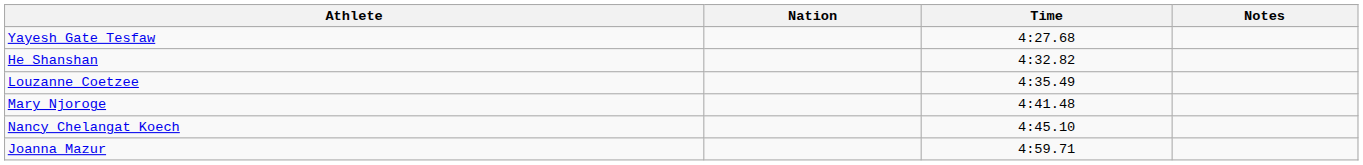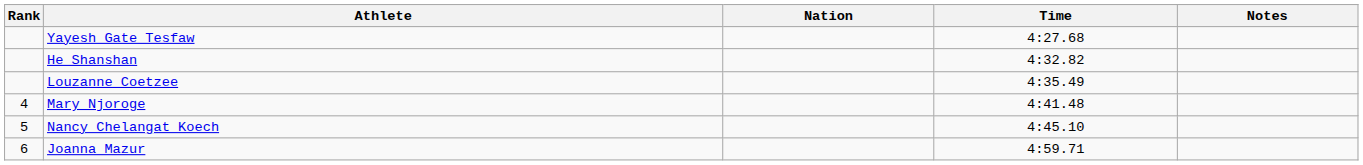 <table class="wikitable sortable" style="text-align:center;width: 65%;">
 <tr>
+<th scope="col" style="width: 10px;">Rank</th>
 <th scope="col">Athlete</th>
 <th scope="col">Nation</th>
 <th scope="col">Time</th>
 <th scope="col">Notes</th>
 </tr>
 <tr>
+<td></td>
 <td align=left><a href='#'>Yayesh Gate Tesfaw</a><br></td>
 <td align=left></td>
 <td>4:27.68</td>
 <td><strong></strong></td>
 </tr>
 <tr>
+<td></td>
 <td align=left><a href='#'>He Shanshan</a><br></td>
 <td align=left></td>
 <td>4:32.82</td>
 <td></td>
 </tr>
 <tr>
+<td></td>
 <td align=left><a href='#'>Louzanne Coetzee</a><br></td>
 <td align=left></td>
 <td>4:35.49</td>
 <td></td>
 </tr>
 <tr>
+<td>4</td>
 <td align=left><a href='#'>Mary Njoroge</a><br></td>
 <td align=left></td>
 <td>4:41.48</td>
 <td></td>
 </tr>
 <tr>
+<td>5</td>
 <td align=left><a href='#'>Nancy Chelangat Koech</a><br></td>
 <td align=left></td>
 <td>4:45.10</td>
 <td></td>
 </tr>
 <tr>
+<td>6</td>
 <td align=left><a href='#'>Joanna Mazur</a><br></td>
 <td align=left></td>
 <td>4:59.71</td>
 <td></td>
 </tr>
 </table>
